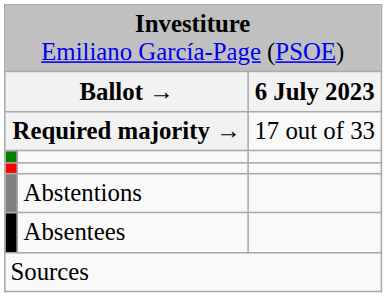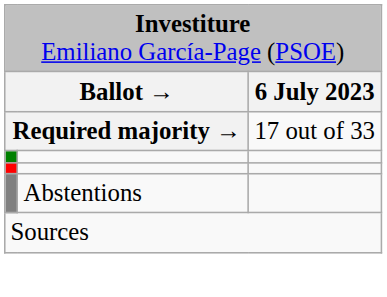 <table class="wikitable" style="text-align:center;">
 <tr>
 <td colspan="3" align="center" bgcolor="#C0C0C0"><strong>Investiture</strong><br><a href='#'>Emiliano García-Page</a> (<a href='#'>PSOE</a>)</td>
 </tr>
 <tr>
 <th colspan="2" width="150px">Ballot →</th>
 <th>6 July 2023</th>
 </tr>
 <tr>
 <th colspan="2">Required majority →</th>
 <td>17 out of 33 </td>
 </tr>
 <tr>
 <th width="1px" style="background:green;"></th>
 <td align="left"></td>
 <td></td>
 </tr>
 <tr>
 <th style="color:inherit;background:red;"></th>
 <td align="left"></td>
 <td></td>
 </tr>
 <tr>
 <th style="color:inherit;background:gray;"></th>
 <td align="left"><span>Abstentions</span></td>
 <td></td>
 </tr>
 <tr>
-<th style="color:inherit;background:black;"></th>
-<td align="left"><span>Absentees</span></td>
-<td></td>
-</tr>
-<tr>
 <td align="left" colspan="3">Sources</td>
 </tr>
 </table>
